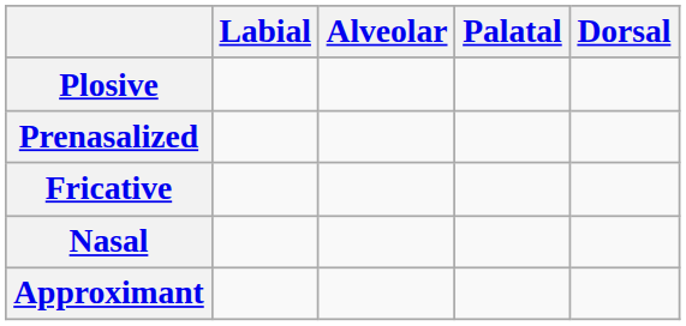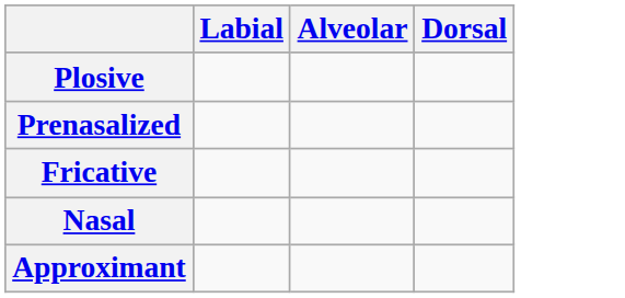 <table class="wikitable">
 <tr>
 <th></th>
 <th><a href='#'>Labial</a></th>
 <th><a href='#'>Alveolar</a></th>
-<th><a href='#'>Palatal</a></th>
 <th><a href='#'>Dorsal</a></th>
 </tr>
 <tr>
 <th><a href='#'>Plosive</a></th>
 <td></td>
 <td></td>
 <td> </td>
-<td> </td>
 </tr>
 <tr>
 <th><a href='#'>Prenasalized</a></th>
 <td></td>
 <td> </td>
-<td></td>
 <td>  </td>
 </tr>
 <tr>
 <th><a href='#'>Fricative</a></th>
 <td></td>
 <td> </td>
 <td></td>
-<td></td>
 </tr>
 <tr>
 <th><a href='#'>Nasal</a></th>
-<td></td>
 <td></td>
 <td></td>
 <td></td>
 </tr>
 <tr>
 <th><a href='#'>Approximant</a></th>
 <td></td>
 <td></td>
 <td></td>
-<td></td>
 </tr>
 </table>
